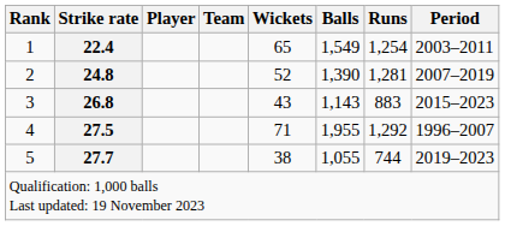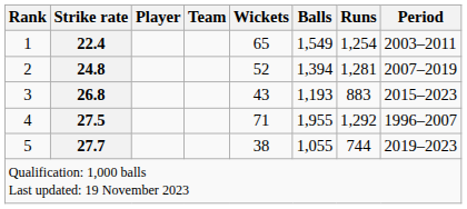 <table class="wikitable plainrowheaders sortable">
 <tr>
 <th scope=col>Rank</th>
 <th scope=col>Strike rate</th>
 <th scope=col>Player</th>
 <th scope=col>Team</th>
 <th scope=col>Wickets</th>
 <th scope=col>Balls</th>
 <th scope=col>Runs</th>
 <th scope=col>Period</th>
 </tr>
 <tr>
 <td align=center>1</td>
 <th scope=row style=text-align:center;>22.4</th>
 <td></td>
 <td></td>
 <td align=center>65</td>
 <td align=center>1,549</td>
 <td align=center>1,254</td>
 <td>2003–2011</td>
 </tr>
 <tr>
 <td align=center>2</td>
 <th scope=row style=text-align:center;>24.8</th>
 <td></td>
 <td></td>
 <td align=center>52</td>
-<td align=center>1,390</td>
+<td align=center>1,394</td>
 <td align=center>1,281</td>
 <td>2007–2019</td>
 </tr>
 <tr>
 <td align=center>3</td>
 <th scope=row style=text-align:center;>26.8</th>
 <td></td>
 <td></td>
 <td align=center>43</td>
-<td align=center>1,143</td>
+<td align=center>1,193</td>
 <td align=center>883</td>
 <td>2015–2023</td>
 </tr>
 <tr>
 <td align=center>4</td>
 <th scope=row style=text-align:center;>27.5</th>
 <td></td>
 <td></td>
 <td align=center>71</td>
 <td align=center>1,955</td>
 <td align=center>1,292</td>
 <td>1996–2007</td>
 </tr>
 <tr>
 <td align=center>5</td>
 <th scope=row style=text-align:center;>27.7</th>
 <td></td>
 <td></td>
 <td align=center>38</td>
 <td align=center>1,055</td>
 <td align=center>744</td>
 <td>2019–2023</td>
 </tr>
 <tr class=sortbottom>
 <td colspan=8><small>Qualification: 1,000 balls<br>Last updated: 19 November 2023</small></td>
 </tr>
 </table>
